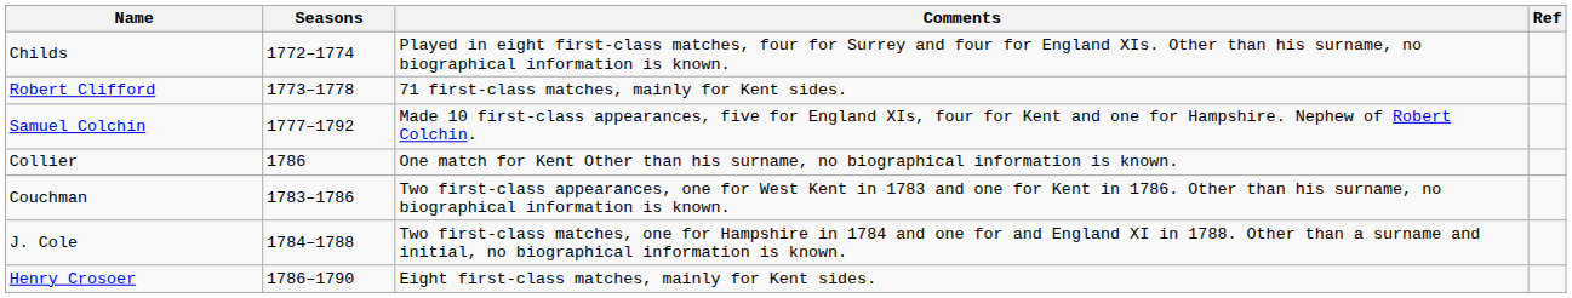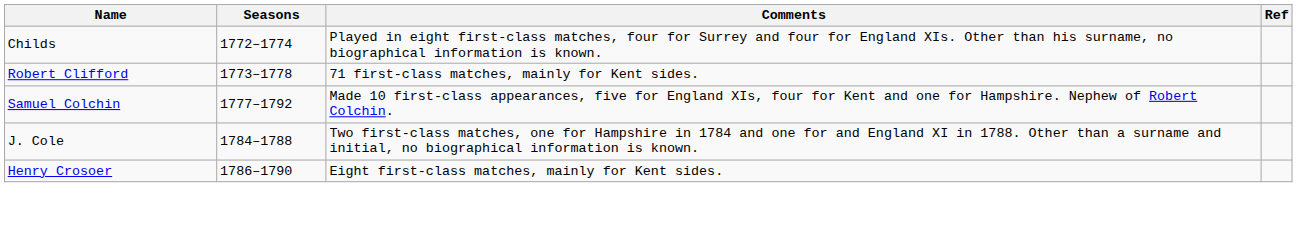 <table class="wikitable">
 <tr>
 <th style="width:200px">Name</th>
 <th style="width: 100px">Seasons</th>
 <th>Comments</th>
 <th>Ref</th>
 </tr>
 <tr>
 <td>Childs</td>
 <td>1772–1774</td>
 <td>Played in eight first-class matches, four for Surrey and four for England XIs. Other than his surname, no biographical information is known.</td>
 <td></td>
 </tr>
 <tr>
 <td><a href='#'>Robert Clifford</a></td>
 <td>1773–1778</td>
 <td>71 first-class matches, mainly for Kent sides.</td>
 <td></td>
 </tr>
 <tr>
 <td><a href='#'>Samuel Colchin</a></td>
 <td>1777–1792</td>
 <td>Made 10 first-class appearances, five for England XIs, four for Kent and one for Hampshire. Nephew of <a href='#'>Robert Colchin</a>.</td>
 <td></td>
 </tr>
 <tr>
-<td>Collier</td>
-<td>1786</td>
-<td>One match for Kent Other than his surname, no biographical information is known.</td>
-<td></td>
-</tr>
-<tr>
-<td>Couchman</td>
-<td>1783–1786</td>
-<td>Two first-class appearances, one for West Kent in 1783 and one for Kent in 1786. Other than his surname, no biographical information is known.</td>
-<td></td>
-</tr>
-<tr>
 <td>J. Cole</td>
 <td>1784–1788</td>
 <td>Two first-class matches, one for Hampshire in 1784 and one for and England XI in 1788. Other than a surname and initial, no biographical information is known.</td>
 <td></td>
 </tr>
 <tr>
 <td><a href='#'>Henry Crosoer</a></td>
 <td>1786–1790</td>
 <td>Eight first-class matches, mainly for Kent sides.</td>
 <td></td>
 </tr>
 </table>
